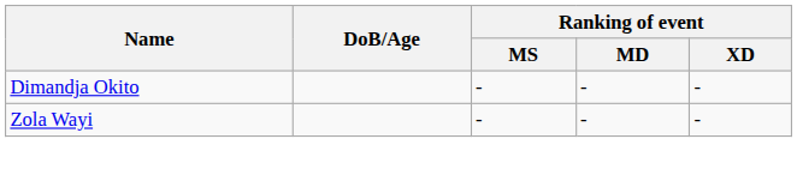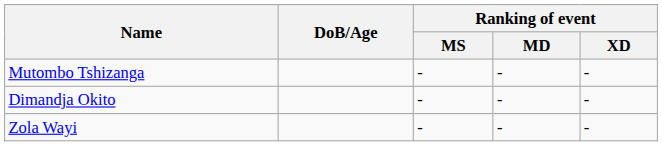 <table class="wikitable" style="width:600px; font-size:95%;">
 <tr>
 <th rowspan="2" align="left">Name</th>
 <th rowspan="2" align="left">DoB/Age</th>
 <th colspan="3" align="center">Ranking of event</th>
 </tr>
 <tr>
 <th align="center">MS</th>
 <th>MD</th>
 <th align="center">XD</th>
+</tr>
+<tr>
+<td><a href='#'>Mutombo Tshizanga</a></td>
+<td></td>
+<td>-</td>
+<td>-</td>
+<td>-</td>
 </tr>
 <tr>
 <td><a href='#'>Dimandja Okito</a></td>
 <td></td>
 <td>-</td>
 <td>-</td>
 <td>-</td>
 </tr>
 <tr>
 <td><a href='#'>Zola Wayi</a></td>
 <td></td>
 <td>-</td>
 <td>-</td>
 <td>-</td>
 </tr>
 </table>
